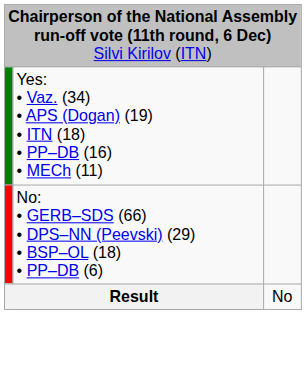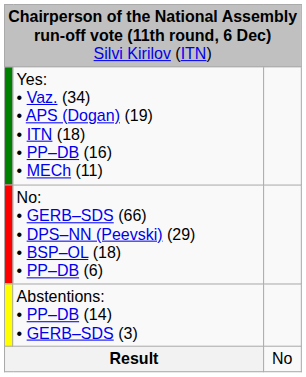 <table class="wikitable mw-collapsible mw-collapsed" style="text-align:center; font-size:98%;">
 <tr>
 <td colspan="3" align="center" bgcolor="#C0C0C0"><strong>Chairperson of the National Assembly<br> run-off vote (11th round, 6 Dec)</strong><br><a href='#'>Silvi Kirilov</a> (<a href='#'>ITN</a>)</td>
 </tr>
 <tr>
 <th style="width:1px; background:green;"></th>
 <td style="text-align:left;">Yes:<br>• <a href='#'>Vaz.</a> (34)<br>• <a href='#'>APS (Dogan)</a> (19)<br>• <a href='#'>ITN</a> (18)<br>• <a href='#'>PP–DB</a> (16)<br>• <a href='#'>MECh</a> (11)<br></td>
 <td></td>
 </tr>
 <tr>
 <th style="background:red;"></th>
 <td style="text-align:left;">No:<br>• <a href='#'>GERB–SDS</a> (66)<br>• <a href='#'>DPS–NN (Peevski)</a> (29)<br>• <a href='#'>BSP–OL</a> (18)<br>• <a href='#'>PP–DB</a> (6)</td>
 <td></td>
 </tr>
 <tr>
+<th style="background:yellow;"></th>
+<td style="text-align:left;">Abstentions:<br>• <a href='#'>PP–DB</a> (14)<br>• <a href='#'>GERB–SDS</a> (3)</td>
+<td></td>
+</tr>
+<tr>
 <th colspan="2">Result</th>
 <td>No <br></td>
 </tr>
 </table>
